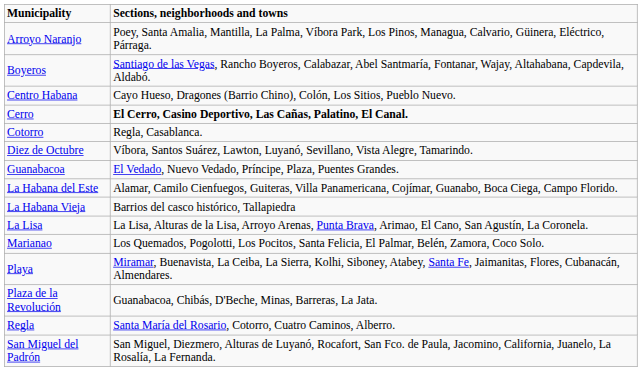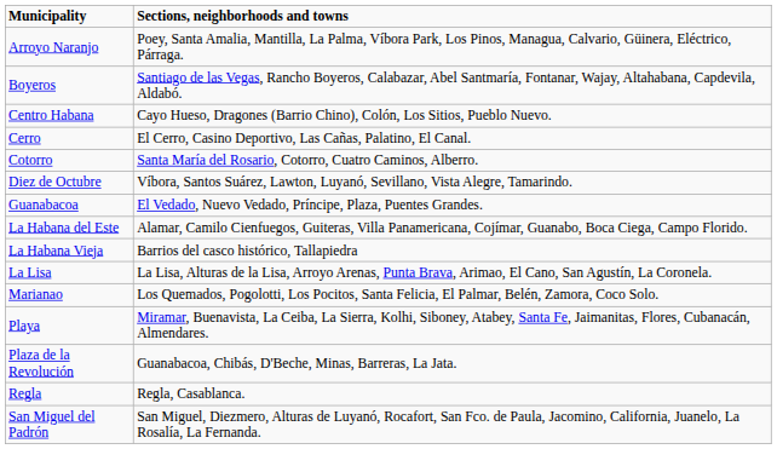 <table class=wikitable>
 <tr>
 <td><strong>Municipality </strong></td>
 <td><strong>Sections, neighborhoods and towns</strong></td>
 </tr>
 <tr>
 <td><a href='#'>Arroyo Naranjo</a></td>
 <td>Poey, Santa Amalia, Mantilla, La Palma, Víbora Park, Los Pinos, Managua, Calvario, Güinera, Eléctrico, Párraga.</td>
 </tr>
 <tr>
 <td><a href='#'>Boyeros</a></td>
 <td><a href='#'>Santiago de las Vegas</a>, Rancho Boyeros, Calabazar, Abel Santmaría, Fontanar, Wajay, Altahabana, Capdevila, Aldabó.</td>
 </tr>
 <tr>
 <td><a href='#'>Centro Habana</a></td>
 <td>Cayo Hueso, Dragones (Barrio Chino), Colón, Los Sitios, Pueblo Nuevo.</td>
 </tr>
 <tr>
 <td><a href='#'>Cerro</a></td>
-<td><strong>El Cerro, Casino Deportivo, Las Cañas, Palatino, El Canal.</strong></td>
+<td>El Cerro, Casino Deportivo, Las Cañas, Palatino, El Canal.</td>
 </tr>
 <tr>
 <td><a href='#'>Cotorro</a></td>
-<td>Regla, Casablanca.</td>
+<td><a href='#'>Santa María del Rosario</a>, Cotorro, Cuatro Caminos, Alberro.</td>
 </tr>
 <tr>
 <td><a href='#'>Diez de Octubre</a></td>
 <td>Víbora, Santos Suárez, Lawton, Luyanó, Sevillano, Vista Alegre, Tamarindo.</td>
 </tr>
 <tr>
 <td><a href='#'>Guanabacoa</a></td>
 <td><a href='#'>El Vedado</a>, Nuevo Vedado, Príncipe, Plaza, Puentes Grandes.</td>
 </tr>
 <tr>
 <td><a href='#'>La Habana del Este</a></td>
 <td>Alamar, Camilo Cienfuegos, Guiteras, Villa Panamericana, Cojímar, Guanabo, Boca Ciega, Campo Florido.</td>
 </tr>
 <tr>
 <td><a href='#'>La Habana Vieja</a></td>
 <td>Barrios del casco histórico, Tallapiedra</td>
 </tr>
 <tr>
 <td><a href='#'>La Lisa</a></td>
 <td>La Lisa, Alturas de la Lisa, Arroyo Arenas, <a href='#'>Punta Brava</a>, Arimao, El Cano, San Agustín, La Coronela.</td>
 </tr>
 <tr>
 <td><a href='#'>Marianao</a></td>
 <td>Los Quemados, Pogolotti, Los Pocitos, Santa Felicia, El Palmar, Belén, Zamora, Coco Solo.</td>
 </tr>
 <tr>
 <td><a href='#'>Playa</a></td>
 <td><a href='#'>Miramar</a>, Buenavista, La Ceiba, La Sierra, Kolhi, Siboney, Atabey, <a href='#'>Santa Fe</a>, Jaimanitas, Flores, Cubanacán, Almendares.</td>
 </tr>
 <tr>
 <td><a href='#'>Plaza de la Revolución</a></td>
 <td>Guanabacoa, Chibás, D'Beche, Minas, Barreras, La Jata.</td>
 </tr>
 <tr>
 <td><a href='#'>Regla</a></td>
-<td><a href='#'>Santa María del Rosario</a>, Cotorro, Cuatro Caminos, Alberro.</td>
+<td>Regla, Casablanca.</td>
 </tr>
 <tr>
 <td><a href='#'>San Miguel del Padrón</a></td>
 <td>San Miguel, Diezmero, Alturas de Luyanó, Rocafort, San Fco. de Paula, Jacomino, California, Juanelo, La Rosalía, La Fernanda.</td>
 </tr>
 </table>
